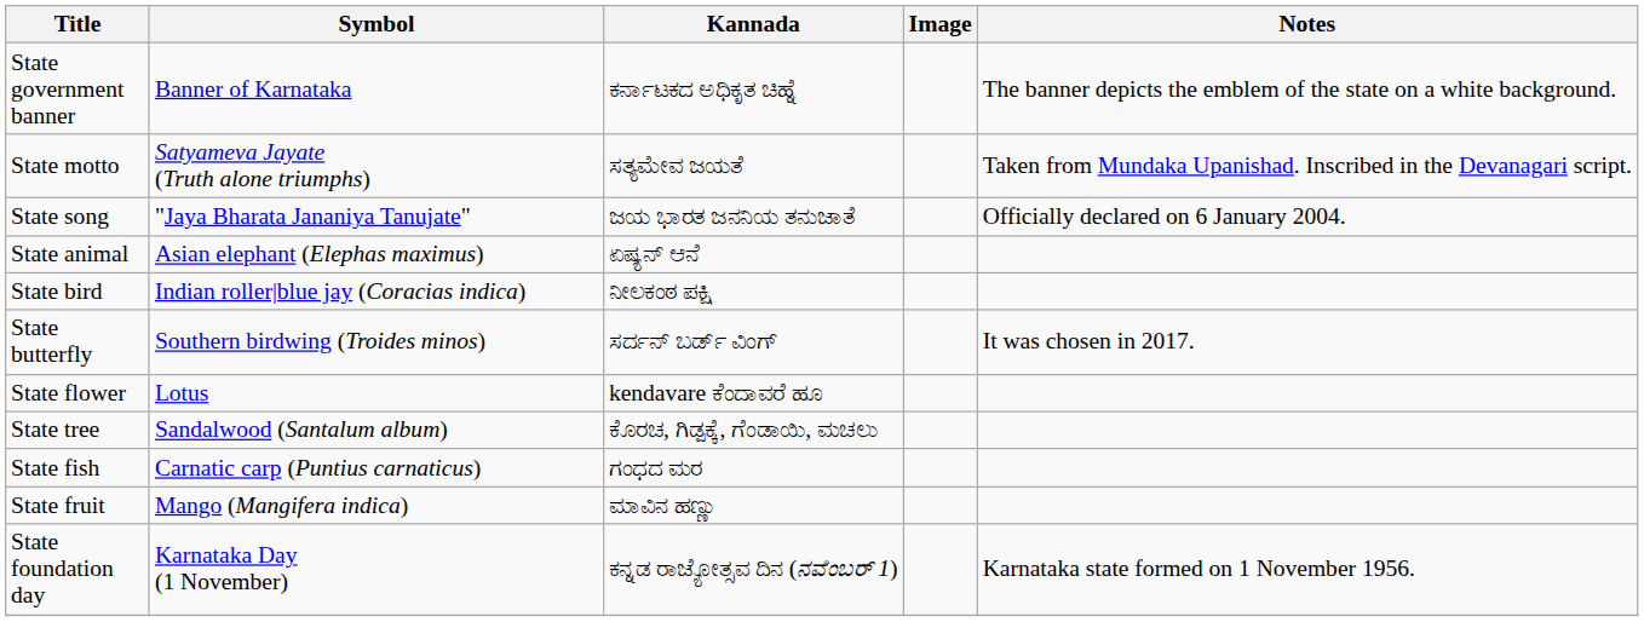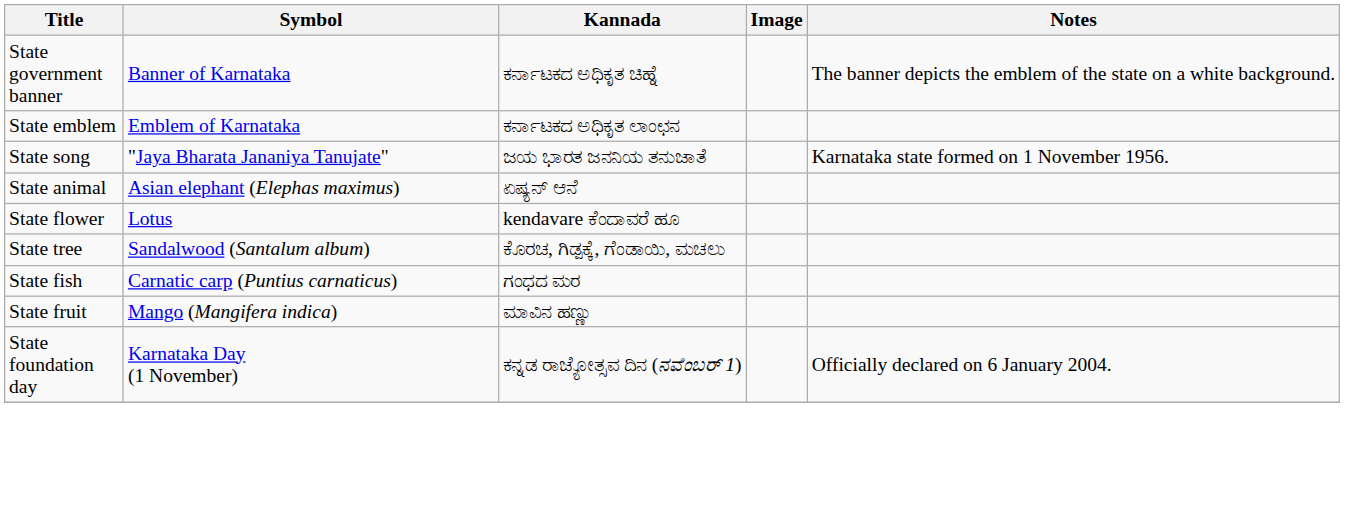 <table class="wikitable">
 <tr>
 <th width=90>Title</th>
 <th style="width:300px;">Symbol</th>
 <th>Kannada</th>
 <th>Image</th>
 <th>Notes</th>
 </tr>
 <tr>
 <td>State government banner</td>
 <td><a href='#'>Banner of Karnataka</a></td>
 <td>ಕರ್ನಾಟಕದ ಅಧಿಕೃತ ಚಿಹ್ನೆ</td>
 <td style="text-align:center;"></td>
 <td>The banner depicts the emblem of the state on a white background.</td>
 </tr>
 <tr>
-<td>State motto</td>
-<td><em><a href='#'>Satyameva Jayate</a></em><br>(<em>Truth alone triumphs</em>)</td>
-<td>ಸತ್ಯಮೇವ ಜಯತೆ</td>
+<td>State emblem</td>
+<td><a href='#'>Emblem of Karnataka</a></td>
+<td>ಕರ್ನಾಟಕದ ಅಧಿಕೃತ ಲಾಂಛನ</td>
+<td align=center></td>
 <td></td>
-<td>Taken from <a href='#'>Mundaka Upanishad</a>. Inscribed in the <a href='#'>Devanagari</a> script.</td>
 </tr>
 <tr>
 <td>State song</td>
 <td>"<a href='#'>Jaya Bharata Jananiya Tanujate</a>"</td>
 <td>ಜಯ ಭಾರತ ಜನನಿಯ ತನುಜಾತೆ</td>
 <td align=center></td>
-<td>Officially declared on 6 January 2004.</td>
+<td>Karnataka state formed on 1 November 1956.</td>
 </tr>
 <tr>
 <td>State animal</td>
 <td><a href='#'>Asian elephant</a> (<em>Elephas maximus</em>)</td>
 <td>ಏಷ್ಯನ್ ಆನೆ</td>
 <td style="text-align:center;"></td>
 <td></td>
-</tr>
-<tr>
-<td>State bird</td>
-<td><a href='#'>Indian roller|blue jay</a> (<em>Coracias indica</em>)</td>
-<td>ನೀಲಕಂಠ ಪಕ್ಷಿ</td>
-<td style="text-align:center;"></td>
-<td></td>
-</tr>
-<tr>
-<td>State butterfly</td>
-<td><a href='#'>Southern birdwing</a> (<em>Troides minos</em>)</td>
-<td>ಸರ್ದನ್ ಬರ್ಡ್ ವಿಂಗ್</td>
-<td style="text-align:center;"></td>
-<td>It was chosen in 2017.</td>
 </tr>
 <tr>
 <td>State flower</td>
 <td><a href='#'>Lotus</a></td>
 <td>kendavare ಕೆಂದಾವರೆ ಹೂ</td>
 <td style="text-align:center;"></td>
 <td></td>
 </tr>
 <tr>
 <td>State tree</td>
 <td><a href='#'>Sandalwood</a> (<em>Santalum album</em>)</td>
 <td>ಕೊರಚ, ಗಿಡ್ಪಕ್ಕೆ, ಗೆಂಡಾಯಿ, ಮಚಲು</td>
 <td style="text-align:center;"></td>
 <td></td>
 </tr>
 <tr>
 <td>State fish</td>
 <td><a href='#'>Carnatic carp</a> (<em>Puntius carnaticus</em>)</td>
 <td>ಗಂಧದ ಮರ</td>
 <td style="text-align:center;"></td>
 <td></td>
 </tr>
 <tr>
 <td>State fruit</td>
 <td><a href='#'>Mango</a> (<em>Mangifera indica</em>)</td>
 <td>ಮಾವಿನ ಹಣ್ಣು</td>
 <td style="text-align:center;"></td>
 <td></td>
 </tr>
 <tr>
 <td>State foundation day</td>
 <td><a href='#'>Karnataka Day</a> <br> (1 November)</td>
 <td>ಕನ್ನಡ ರಾಜ್ಯೋತ್ಸವ ದಿನ (<em>ನವೆಂಬರ್ 1</em>)</td>
 <td style="text-align:center;"></td>
-<td>Karnataka state formed on 1 November 1956.</td>
+<td>Officially declared on 6 January 2004.</td>
 </tr>
 <tr>
 </tr>
 <tr>
 </tr>
 </table>
